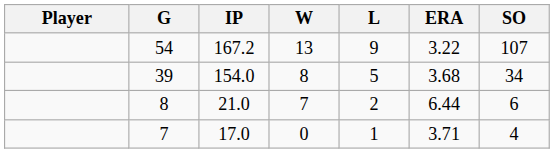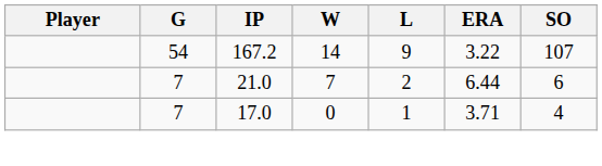 <table class="wikitable sortable">
 <tr>
 <th bgcolor="#DDDDFF" width="16%">Player</th>
 <th bgcolor="#DDDDFF" width="9%">G</th>
 <th bgcolor="#DDDDFF" width="9%">IP</th>
 <th bgcolor="#DDDDFF" width="9%">W</th>
 <th bgcolor="#DDDDFF" width="9%">L</th>
 <th bgcolor="#DDDDFF" width="9%">ERA</th>
 <th bgcolor="#DDDDFF" width="9%">SO</th>
 </tr>
 <tr align="center">
 <td></td>
 <td>54</td>
 <td>167.2</td>
-<td>13</td>
+<td>14</td>
 <td>9</td>
 <td>3.22</td>
 <td>107</td>
 </tr>
 <tr align="center">
 <td></td>
-<td>39</td>
-<td>154.0</td>
-<td>8</td>
-<td>5</td>
-<td>3.68</td>
-<td>34</td>
-</tr>
-<tr align="center">
-<td></td>
-<td>8</td>
+<td>7</td>
 <td>21.0</td>
 <td>7</td>
 <td>2</td>
 <td>6.44</td>
 <td>6</td>
 </tr>
 <tr align="center">
 <td></td>
 <td>7</td>
 <td>17.0</td>
 <td>0</td>
 <td>1</td>
 <td>3.71</td>
 <td>4</td>
 </tr>
 </table>
